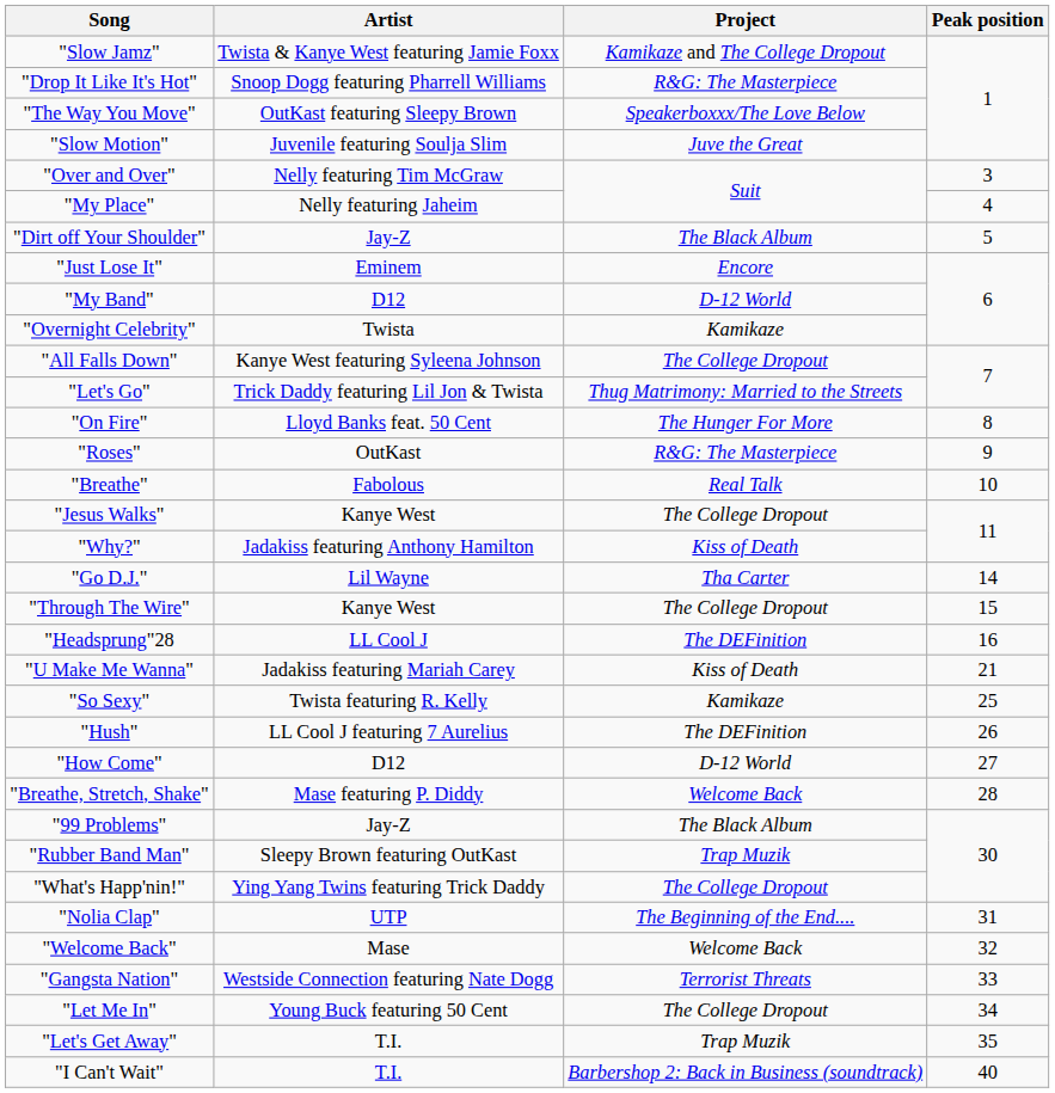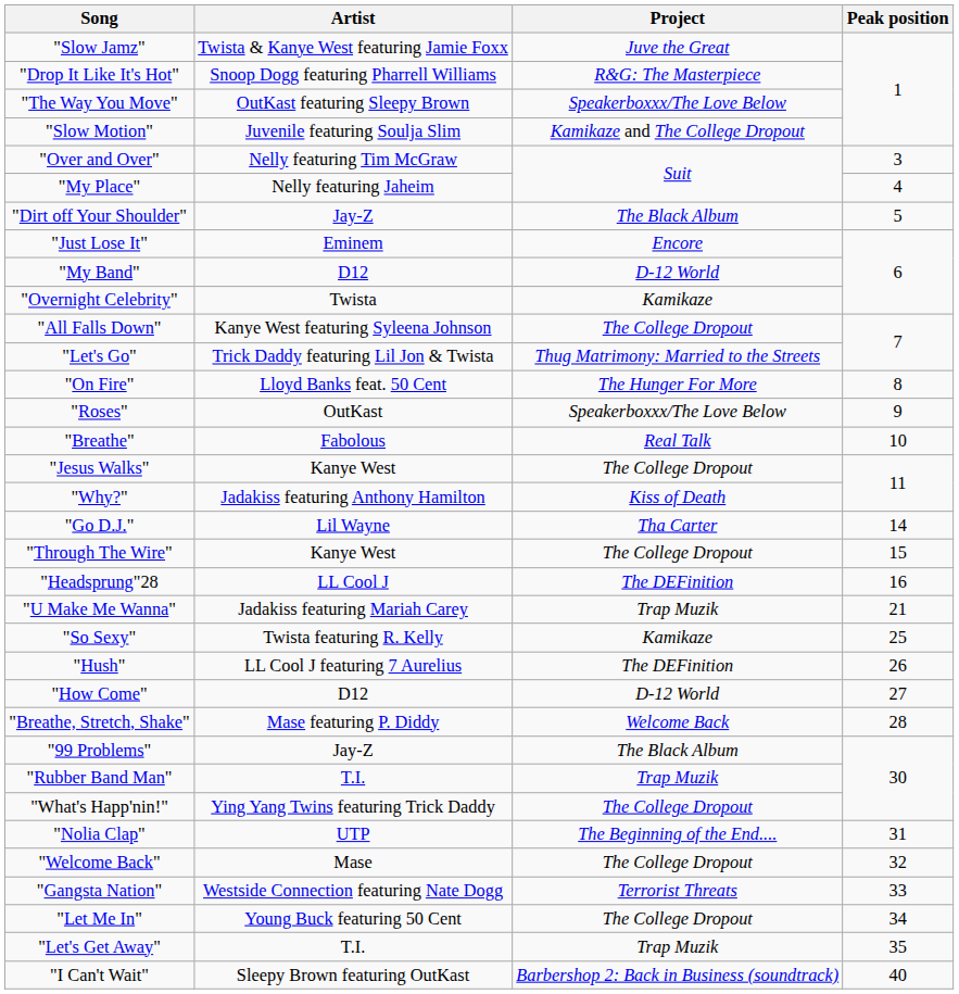 <table class="wikitable sortable plainrowheaders" style="text-align:center;">
 <tr>
 <th scope="col">Song</th>
 <th scope="col">Artist</th>
 <th scope="col">Project</th>
 <th scope="col">Peak position</th>
 </tr>
 <tr>
 <td>"<a href='#'>Slow Jamz</a>"</td>
 <td><a href='#'>Twista</a> & <a href='#'>Kanye West</a> featuring <a href='#'>Jamie Foxx</a></td>
-<td><em><a href='#'>Kamikaze</a></em> and <em><a href='#'>The College Dropout</a></em></td>
+<td><em><a href='#'>Juve the Great</a></em></td>
 <td rowspan="4">1</td>
 </tr>
 <tr>
 <td>"<a href='#'>Drop It Like It's Hot</a>"</td>
 <td><a href='#'>Snoop Dogg</a> featuring <a href='#'>Pharrell Williams</a></td>
 <td><em><a href='#'>R&G: The Masterpiece</a></em></td>
 </tr>
 <tr>
 <td>"<a href='#'>The Way You Move</a>"</td>
 <td><a href='#'>OutKast</a> featuring <a href='#'>Sleepy Brown</a></td>
 <td><em><a href='#'>Speakerboxxx/The Love Below</a></em></td>
 </tr>
 <tr>
 <td>"<a href='#'>Slow Motion</a>"</td>
 <td><a href='#'>Juvenile</a> featuring <a href='#'>Soulja Slim</a></td>
-<td><em><a href='#'>Juve the Great</a></em></td>
+<td><em><a href='#'>Kamikaze</a></em> and <em><a href='#'>The College Dropout</a></em></td>
 </tr>
 <tr>
 <td>"<a href='#'>Over and Over</a>"</td>
 <td><a href='#'>Nelly</a> featuring <a href='#'>Tim McGraw</a></td>
 <td rowspan="2"><em><a href='#'>Suit</a></em></td>
 <td>3</td>
 </tr>
 <tr>
 <td>"<a href='#'>My Place</a>"</td>
 <td>Nelly featuring <a href='#'>Jaheim</a></td>
 <td>4</td>
 </tr>
 <tr>
 <td>"<a href='#'>Dirt off Your Shoulder</a>"</td>
 <td><a href='#'>Jay-Z</a></td>
 <td><em><a href='#'>The Black Album</a></em></td>
 <td>5</td>
 </tr>
 <tr>
 <td>"<a href='#'>Just Lose It</a>"</td>
 <td><a href='#'>Eminem</a></td>
 <td><em><a href='#'>Encore</a></em></td>
 <td rowspan="3">6</td>
 </tr>
 <tr>
 <td>"<a href='#'>My Band</a>"</td>
 <td><a href='#'>D12</a></td>
 <td><em><a href='#'>D-12 World</a></em></td>
 </tr>
 <tr>
 <td>"<a href='#'>Overnight Celebrity</a>"</td>
 <td>Twista</td>
 <td><em>Kamikaze</em></td>
 </tr>
 <tr>
 <td>"<a href='#'>All Falls Down</a>"</td>
 <td>Kanye West featuring <a href='#'>Syleena Johnson</a></td>
 <td><em><a href='#'>The College Dropout</a></em></td>
 <td rowspan="2">7</td>
 </tr>
 <tr>
 <td>"<a href='#'>Let's Go</a>"</td>
 <td><a href='#'>Trick Daddy</a> featuring <a href='#'>Lil Jon</a> & Twista</td>
 <td><em><a href='#'>Thug Matrimony: Married to the Streets</a></em></td>
 </tr>
 <tr>
 <td>"<a href='#'>On Fire</a>"</td>
 <td><a href='#'>Lloyd Banks</a> feat. <a href='#'>50 Cent</a></td>
 <td><em><a href='#'>The Hunger For More</a></em></td>
 <td>8</td>
 </tr>
 <tr>
 <td>"<a href='#'>Roses</a>"</td>
 <td>OutKast</td>
-<td><em><a href='#'>R&G: The Masterpiece</a></em></td>
+<td><em>Speakerboxxx/The Love Below</em></td>
 <td>9</td>
 </tr>
 <tr>
 <td>"<a href='#'>Breathe</a>"</td>
 <td><a href='#'>Fabolous</a></td>
 <td><em><a href='#'>Real Talk</a></em></td>
 <td>10</td>
 </tr>
 <tr>
 <td>"<a href='#'>Jesus Walks</a>"</td>
 <td>Kanye West</td>
 <td><em>The College Dropout</em></td>
 <td rowspan="2">11</td>
 </tr>
 <tr>
 <td>"<a href='#'>Why?</a>"</td>
 <td><a href='#'>Jadakiss</a> featuring <a href='#'>Anthony Hamilton</a></td>
 <td><em><a href='#'>Kiss of Death</a></em></td>
 </tr>
 <tr>
 <td>"<a href='#'>Go D.J.</a>"</td>
 <td><a href='#'>Lil Wayne</a></td>
 <td><em><a href='#'>Tha Carter</a></em></td>
 <td>14</td>
 </tr>
 <tr>
 <td>"<a href='#'>Through The Wire</a>"</td>
 <td>Kanye West</td>
 <td><em>The College Dropout</em></td>
 <td>15</td>
 </tr>
 <tr>
 <td>"<a href='#'>Headsprung</a>"28</td>
 <td><a href='#'>LL Cool J</a></td>
 <td><em><a href='#'>The DEFinition</a></em></td>
 <td>16</td>
 </tr>
 <tr>
 <td>"<a href='#'>U Make Me Wanna</a>"</td>
 <td>Jadakiss featuring <a href='#'>Mariah Carey</a></td>
-<td><em>Kiss of Death</em></td>
+<td><em>Trap Muzik</em></td>
 <td>21</td>
 </tr>
 <tr>
 <td>"<a href='#'>So Sexy</a>"</td>
 <td>Twista featuring <a href='#'>R. Kelly</a></td>
 <td><em>Kamikaze</em></td>
 <td>25</td>
 </tr>
 <tr>
 <td>"<a href='#'>Hush</a>"</td>
 <td>LL Cool J featuring <a href='#'>7 Aurelius</a></td>
 <td><em>The DEFinition</em></td>
 <td>26</td>
 </tr>
 <tr>
 <td>"<a href='#'>How Come</a>"</td>
 <td>D12</td>
 <td><em>D-12 World</em></td>
 <td>27</td>
 </tr>
 <tr>
 <td>"<a href='#'>Breathe, Stretch, Shake</a>"</td>
 <td><a href='#'>Mase</a> featuring <a href='#'>P. Diddy</a></td>
 <td><em><a href='#'>Welcome Back</a></em></td>
 <td>28</td>
 </tr>
 <tr>
 <td>"<a href='#'>99 Problems</a>"</td>
 <td>Jay-Z</td>
 <td><em>The Black Album</em></td>
 <td rowspan="3">30</td>
 </tr>
 <tr>
 <td>"<a href='#'>Rubber Band Man</a>"</td>
-<td>Sleepy Brown featuring OutKast</td>
+<td><a href='#'>T.I.</a></td>
 <td><em><a href='#'>Trap Muzik</a></em></td>
 </tr>
 <tr>
 <td>"What's Happ'nin!"</td>
 <td><a href='#'>Ying Yang Twins</a> featuring Trick Daddy</td>
 <td><em><a href='#'>The College Dropout</a></em></td>
 </tr>
 <tr>
 <td>"<a href='#'>Nolia Clap</a>"</td>
 <td><a href='#'>UTP</a></td>
 <td><em><a href='#'>The Beginning of the End....</a></em></td>
 <td>31</td>
 </tr>
 <tr>
 <td>"<a href='#'>Welcome Back</a>"</td>
 <td>Mase</td>
-<td><em>Welcome Back</em></td>
+<td><em>The College Dropout</em></td>
 <td>32</td>
 </tr>
 <tr>
 <td>"<a href='#'>Gangsta Nation</a>"</td>
 <td><a href='#'>Westside Connection</a> featuring <a href='#'>Nate Dogg</a></td>
 <td><em><a href='#'>Terrorist Threats</a></em></td>
 <td>33</td>
 </tr>
 <tr>
 <td>"<a href='#'>Let Me In</a>"</td>
 <td><a href='#'>Young Buck</a> featuring 50 Cent</td>
 <td><em>The College Dropout</em></td>
 <td>34</td>
 </tr>
 <tr>
 <td>"<a href='#'>Let's Get Away</a>"</td>
 <td>T.I.</td>
 <td><em>Trap Muzik</em></td>
 <td>35</td>
 </tr>
 <tr>
 <td>"I Can't Wait"</td>
-<td><a href='#'>T.I.</a></td>
+<td>Sleepy Brown featuring OutKast</td>
 <td><em><a href='#'>Barbershop 2: Back in Business (soundtrack)</a></em></td>
 <td>40</td>
 </tr>
 </table>
